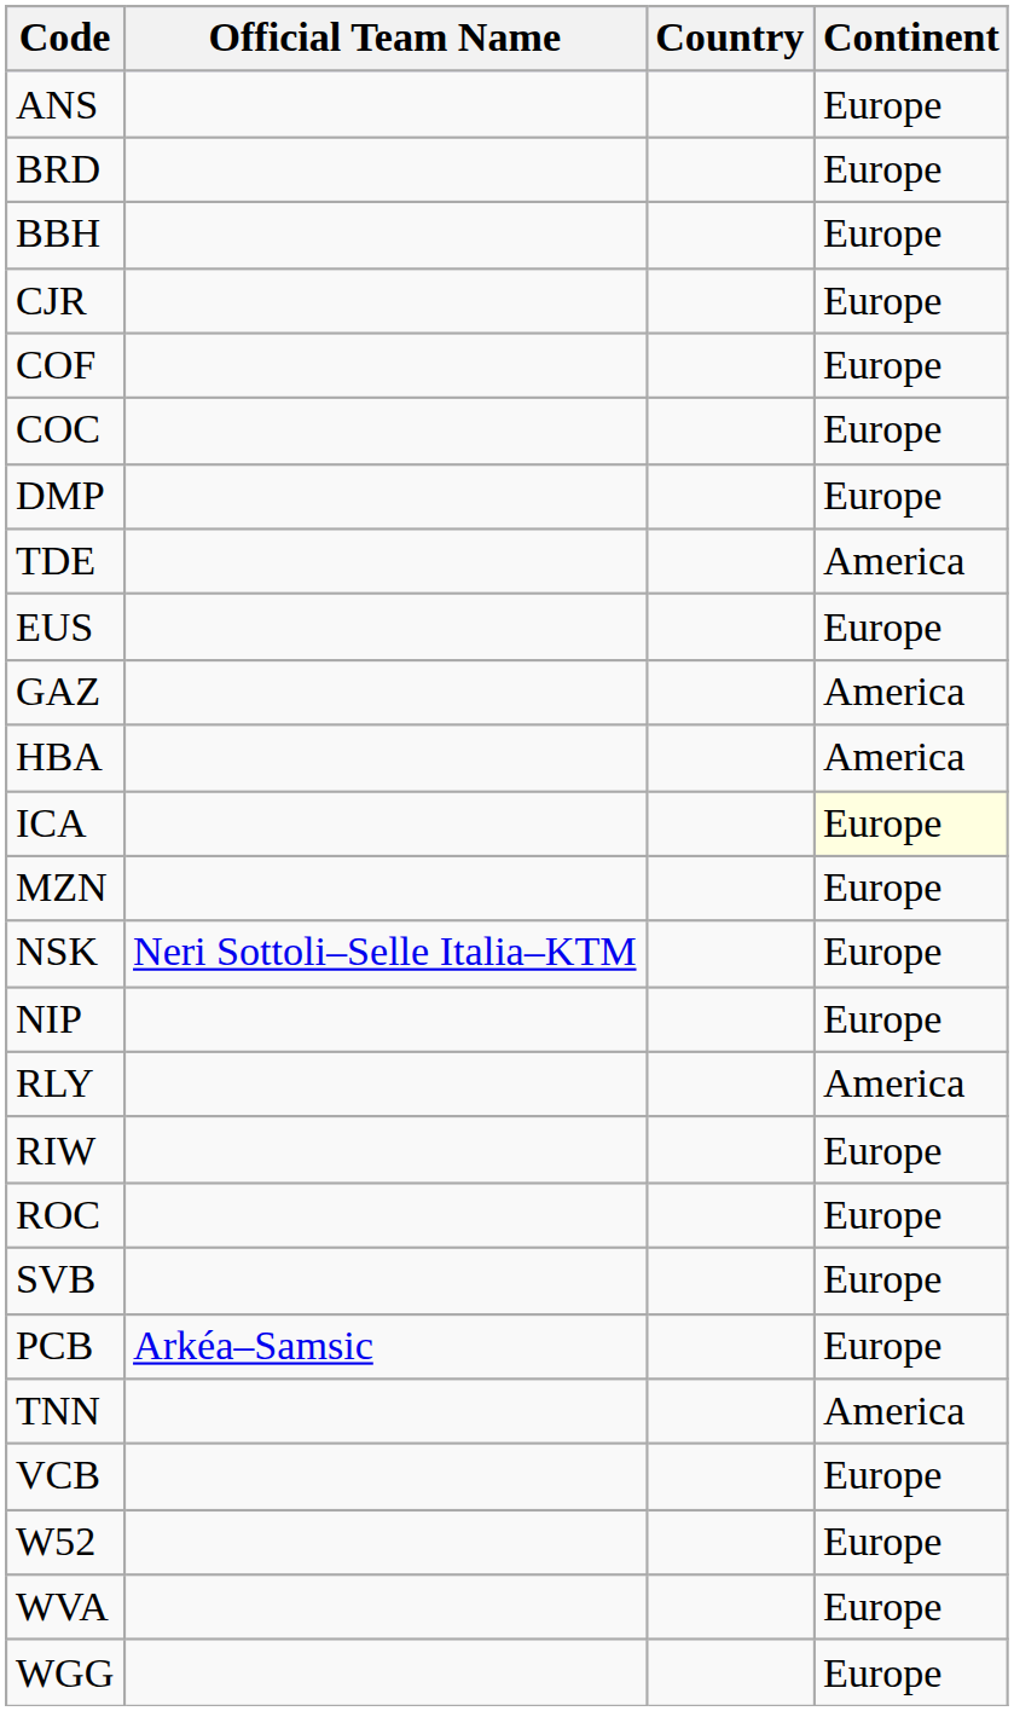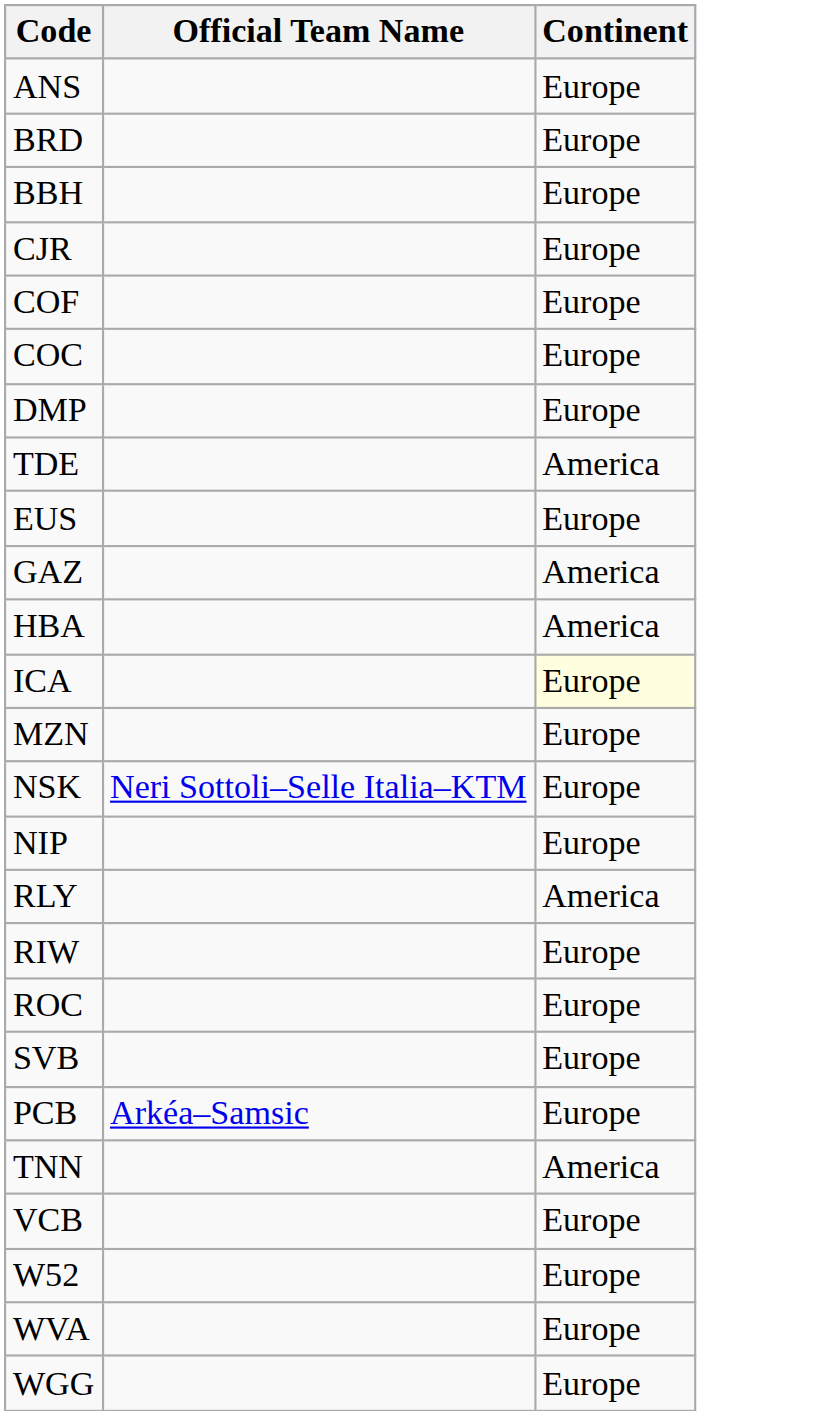 <table class="wikitable sortable">
 <tr style="background:#ccf;">
 <th>Code</th>
 <th>Official Team Name</th>
-<th>Country</th>
 <th>Continent</th>
 </tr>
 <tr>
 <td>ANS</td>
-<td></td>
 <td></td>
 <td>Europe</td>
 </tr>
 <tr>
 <td>BRD</td>
 <td></td>
-<td></td>
 <td>Europe</td>
 </tr>
 <tr>
 <td>BBH</td>
-<td></td>
 <td></td>
 <td>Europe</td>
 </tr>
 <tr>
 <td>CJR</td>
 <td></td>
-<td></td>
 <td>Europe</td>
 </tr>
 <tr>
 <td>COF</td>
-<td></td>
 <td></td>
 <td>Europe</td>
 </tr>
 <tr>
 <td>COC</td>
 <td></td>
-<td></td>
 <td>Europe</td>
 </tr>
 <tr>
 <td>DMP</td>
-<td></td>
 <td></td>
 <td>Europe</td>
 </tr>
 <tr>
 <td>TDE</td>
 <td></td>
-<td></td>
 <td>America</td>
 </tr>
 <tr>
 <td>EUS</td>
-<td></td>
 <td></td>
 <td>Europe</td>
 </tr>
 <tr>
 <td>GAZ</td>
 <td></td>
-<td></td>
 <td>America</td>
 </tr>
 <tr>
 <td>HBA</td>
-<td></td>
 <td></td>
 <td>America</td>
 </tr>
 <tr>
 <td>ICA</td>
 <td></td>
-<td></td>
 <td style="background: lightyellow;">Europe</td>
 </tr>
 <tr>
 <td>MZN</td>
-<td></td>
 <td></td>
 <td>Europe</td>
 </tr>
 <tr>
 <td>NSK</td>
 <td><a href='#'>Neri Sottoli–Selle Italia–KTM</a></td>
-<td></td>
 <td>Europe</td>
 </tr>
 <tr>
 <td>NIP</td>
-<td></td>
 <td></td>
 <td>Europe</td>
 </tr>
 <tr>
 <td>RLY</td>
 <td></td>
-<td></td>
 <td>America</td>
 </tr>
 <tr>
 <td>RIW</td>
-<td></td>
 <td></td>
 <td>Europe</td>
 </tr>
 <tr>
 <td>ROC</td>
 <td></td>
-<td></td>
 <td>Europe</td>
 </tr>
 <tr>
 <td>SVB</td>
-<td></td>
 <td></td>
 <td>Europe</td>
 </tr>
 <tr>
 <td>PCB</td>
 <td><a href='#'>Arkéa–Samsic</a></td>
-<td></td>
 <td>Europe</td>
 </tr>
 <tr>
 <td>TNN</td>
-<td></td>
 <td></td>
 <td>America</td>
 </tr>
 <tr>
 <td>VCB</td>
 <td></td>
-<td></td>
 <td>Europe</td>
 </tr>
 <tr>
 <td>W52</td>
-<td></td>
 <td></td>
 <td>Europe</td>
 </tr>
 <tr>
 <td>WVA</td>
 <td></td>
-<td></td>
 <td>Europe</td>
 </tr>
 <tr>
 <td>WGG</td>
 <td></td>
-<td></td>
 <td>Europe</td>
 </tr>
 </table>
